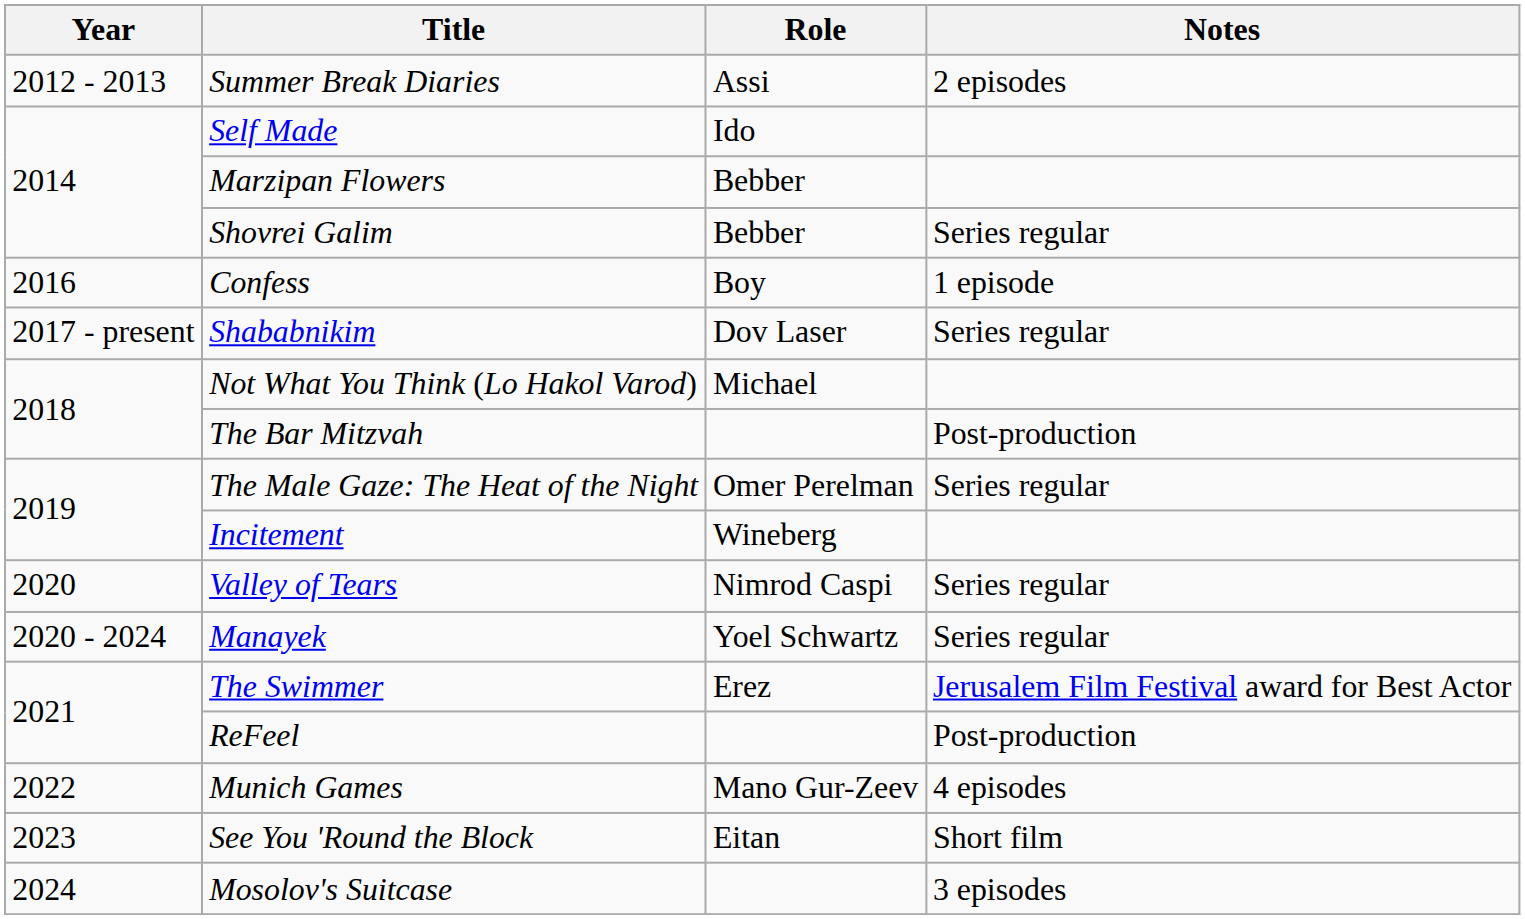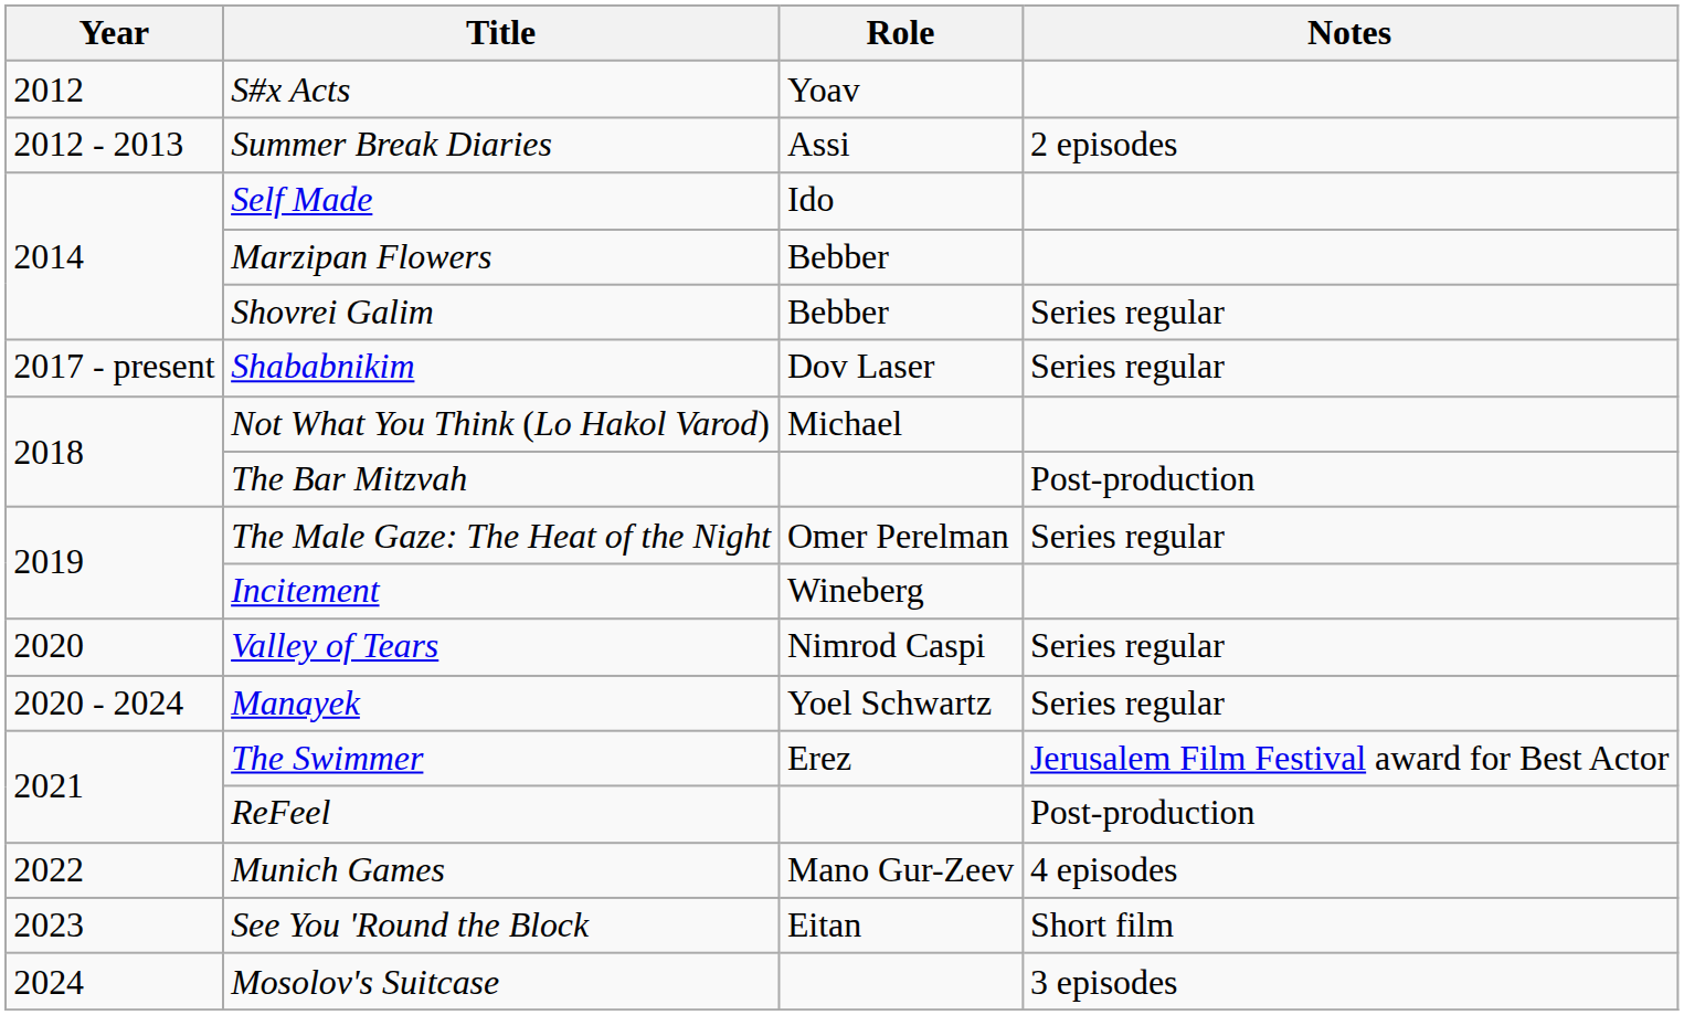 <table class="wikitable sortable">
 <tr>
 <th>Year</th>
 <th>Title</th>
 <th>Role</th>
 <th>Notes</th>
+</tr>
+<tr>
+<td>2012</td>
+<td><em>S#x Acts</em></td>
+<td>Yoav</td>
+<td></td>
 </tr>
 <tr>
 <td>2012 - 2013</td>
 <td><em>Summer Break Diaries</em></td>
 <td>Assi</td>
 <td>2 episodes</td>
 </tr>
 <tr>
 <td rowspan=3>2014</td>
 <td><em><a href='#'>Self Made</a></em></td>
 <td>Ido</td>
 <td></td>
 </tr>
 <tr>
 <td><em>Marzipan Flowers</em></td>
 <td>Bebber</td>
 <td></td>
 </tr>
 <tr>
 <td><em>Shovrei Galim</em></td>
 <td>Bebber</td>
 <td>Series regular</td>
-</tr>
-<tr>
-<td>2016</td>
-<td><em>Confess</em></td>
-<td>Boy</td>
-<td>1 episode</td>
 </tr>
 <tr>
 <td>2017 - present</td>
 <td><em><a href='#'>Shababnikim</a></em></td>
 <td>Dov Laser</td>
 <td>Series regular</td>
 </tr>
 <tr>
 <td rowspan=2>2018</td>
 <td><em>Not What You Think</em> (<em>Lo Hakol Varod</em>)</td>
 <td>Michael</td>
 <td></td>
 </tr>
 <tr>
 <td><em>The Bar Mitzvah</em></td>
 <td></td>
 <td>Post-production</td>
 </tr>
 <tr>
 <td rowspan=2>2019</td>
 <td><em>The Male Gaze: The Heat of the Night</em></td>
 <td>Omer Perelman</td>
 <td>Series regular</td>
 </tr>
 <tr>
 <td><em><a href='#'>Incitement</a></em></td>
 <td>Wineberg</td>
 <td></td>
 </tr>
 <tr>
 <td>2020</td>
 <td><em><a href='#'>Valley of Tears</a></em></td>
 <td>Nimrod Caspi</td>
 <td>Series regular</td>
 </tr>
 <tr>
 <td>2020 - 2024</td>
 <td><em><a href='#'>Manayek</a></em></td>
 <td>Yoel Schwartz</td>
 <td>Series regular</td>
 </tr>
 <tr>
 <td rowspan=2>2021</td>
 <td><em><a href='#'>The Swimmer</a></em></td>
 <td>Erez</td>
 <td><a href='#'>Jerusalem Film Festival</a> award for Best Actor</td>
 </tr>
 <tr>
 <td><em>ReFeel</em></td>
 <td></td>
 <td>Post-production</td>
 </tr>
 <tr>
 <td>2022</td>
 <td><em>Munich Games</em></td>
 <td>Mano Gur-Zeev</td>
 <td>4 episodes</td>
 </tr>
 <tr>
 <td>2023</td>
 <td><em>See You 'Round the Block</em></td>
 <td>Eitan</td>
 <td>Short film</td>
 </tr>
 <tr>
 <td>2024</td>
 <td><em>Mosolov's Suitcase</em></td>
 <td></td>
 <td>3 episodes</td>
 </tr>
 <tr>
 </tr>
 </table>
